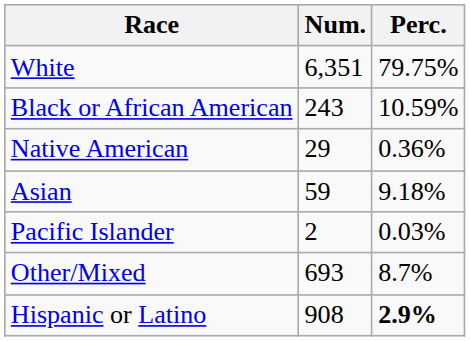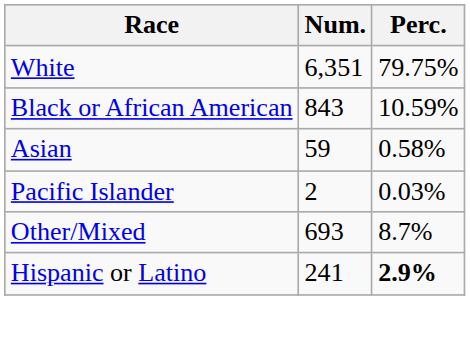 <table class="wikitable">
 <tr>
 <th>Race</th>
 <th>Num.</th>
 <th>Perc.</th>
 </tr>
 <tr>
 <td><a href='#'>White</a></td>
 <td>6,351</td>
 <td>79.75%</td>
 </tr>
 <tr>
 <td><a href='#'>Black or African American</a></td>
-<td>243</td>
+<td>843</td>
 <td>10.59%</td>
-</tr>
-<tr>
-<td><a href='#'>Native American</a></td>
-<td>29</td>
-<td>0.36%</td>
 </tr>
 <tr>
 <td><a href='#'>Asian</a></td>
 <td>59</td>
-<td>9.18%</td>
+<td>0.58%</td>
 </tr>
 <tr>
 <td><a href='#'>Pacific Islander</a></td>
 <td>2</td>
 <td>0.03%</td>
 </tr>
 <tr>
 <td><a href='#'>Other/Mixed</a></td>
 <td>693</td>
 <td>8.7%</td>
 </tr>
 <tr>
 <td><a href='#'>Hispanic</a> or <a href='#'>Latino</a></td>
-<td>908</td>
+<td>241</td>
 <td><strong>2.9%</strong></td>
 </tr>
 </table>
